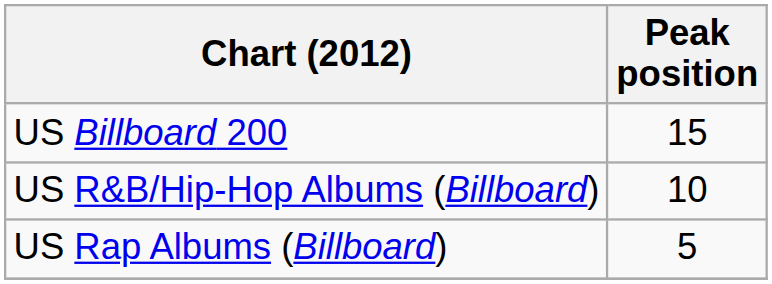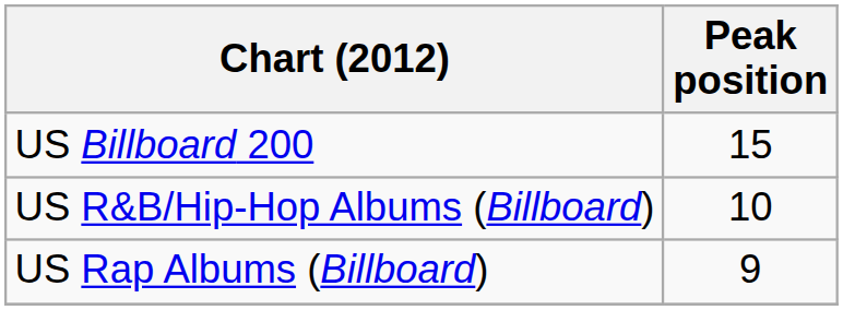 <table class="wikitable sortable">
 <tr>
 <th>Chart (2012)</th>
 <th>Peak<br>position</th>
 </tr>
 <tr>
 <td>US <a href='#'><em>Billboard</em> 200</a></td>
 <td style="text-align:center;">15</td>
 </tr>
 <tr>
 <td>US <a href='#'>R&B/Hip-Hop Albums</a> (<em><a href='#'>Billboard</a></em>)</td>
 <td style="text-align:center;">10</td>
 </tr>
 <tr>
 <td>US <a href='#'>Rap Albums</a> (<em><a href='#'>Billboard</a></em>)</td>
-<td style="text-align:center;">5</td>
+<td style="text-align:center;">9</td>
 </tr>
 <tr>
 </tr>
 </table>
